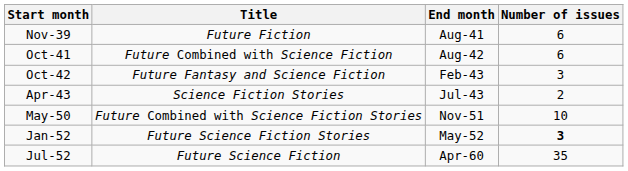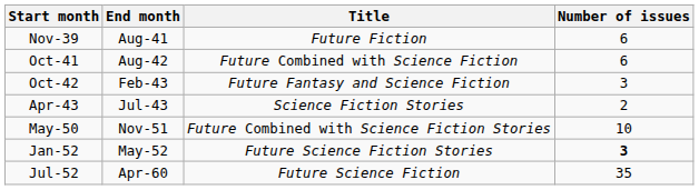 <table class="wikitable" style="text-align: center;">
 <tr>
 <th>Start month</th>
+<th>End month</th>
 <th>Title</th>
-<th>End month</th>
 <th>Number of issues</th>
 </tr>
 <tr>
 <td>Nov-39</td>
+<td>Aug-41</td>
 <td><em>Future Fiction</em></td>
-<td>Aug-41</td>
 <td>6</td>
 </tr>
 <tr>
 <td>Oct-41</td>
+<td>Aug-42</td>
 <td><em>Future</em> Combined with <em>Science Fiction</em></td>
-<td>Aug-42</td>
 <td>6</td>
 </tr>
 <tr>
 <td>Oct-42</td>
+<td>Feb-43</td>
 <td><em>Future Fantasy and Science Fiction</em></td>
-<td>Feb-43</td>
 <td>3</td>
 </tr>
 <tr>
 <td>Apr-43</td>
+<td>Jul-43</td>
 <td><em>Science Fiction Stories</em></td>
-<td>Jul-43</td>
 <td>2</td>
 </tr>
 <tr>
 <td>May-50</td>
+<td>Nov-51</td>
 <td><em>Future</em> Combined with <em>Science Fiction Stories</em></td>
-<td>Nov-51</td>
 <td>10</td>
 </tr>
 <tr>
 <td>Jan-52</td>
+<td>May-52</td>
 <td><em>Future Science Fiction Stories</em></td>
-<td>May-52</td>
 <td><strong>3</strong></td>
 </tr>
 <tr>
 <td>Jul-52</td>
+<td>Apr-60</td>
 <td><em>Future Science Fiction</em></td>
-<td>Apr-60</td>
 <td>35</td>
 </tr>
 </table>
